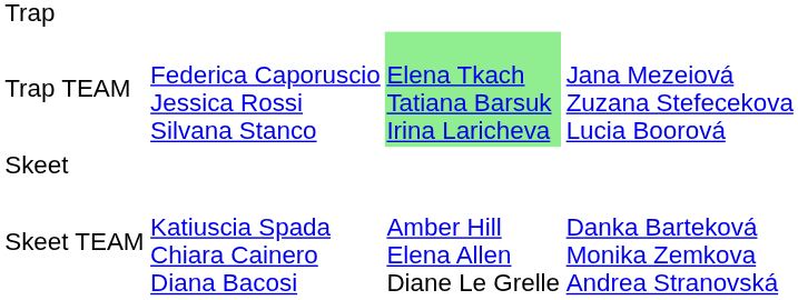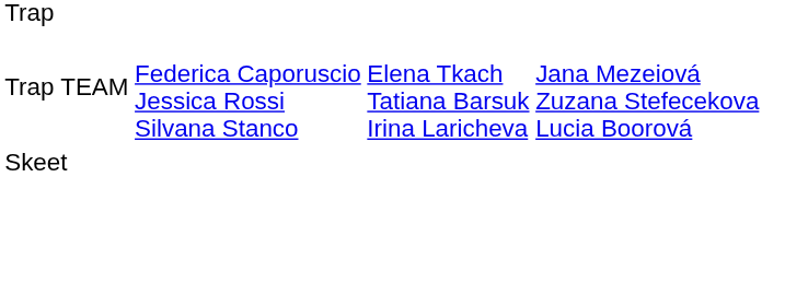 <table>
 <tr>
 <td>Trap</td>
 <td></td>
 <td></td>
 <td></td>
 </tr>
 <tr>
 <td>Trap TEAM</td>
 <td><br><a href='#'>Federica Caporuscio</a><br><a href='#'>Jessica Rossi</a><br><a href='#'>Silvana Stanco</a></td>
-<td style="background: lightgreen;"><br><a href='#'>Elena Tkach</a><br><a href='#'>Tatiana Barsuk</a><br><a href='#'>Irina Laricheva</a></td>
+<td><br><a href='#'>Elena Tkach</a><br><a href='#'>Tatiana Barsuk</a><br><a href='#'>Irina Laricheva</a></td>
 <td><br><a href='#'>Jana Mezeiová</a><br><a href='#'>Zuzana Stefecekova</a><br><a href='#'>Lucia Boorová</a></td>
 </tr>
 <tr>
 <td>Skeet</td>
 <td></td>
 <td></td>
 <td></td>
 </tr>
-<tr>
-<td>Skeet TEAM</td>
-<td><br><a href='#'>Katiuscia Spada</a><br><a href='#'>Chiara Cainero</a><br><a href='#'>Diana Bacosi</a></td>
-<td><br><a href='#'>Amber Hill</a><br><a href='#'>Elena Allen</a><br>Diane Le Grelle</td>
-<td><br><a href='#'>Danka Barteková</a><br><a href='#'>Monika Zemkova</a><br><a href='#'>Andrea Stranovská</a></td>
-</tr>
 </table>
